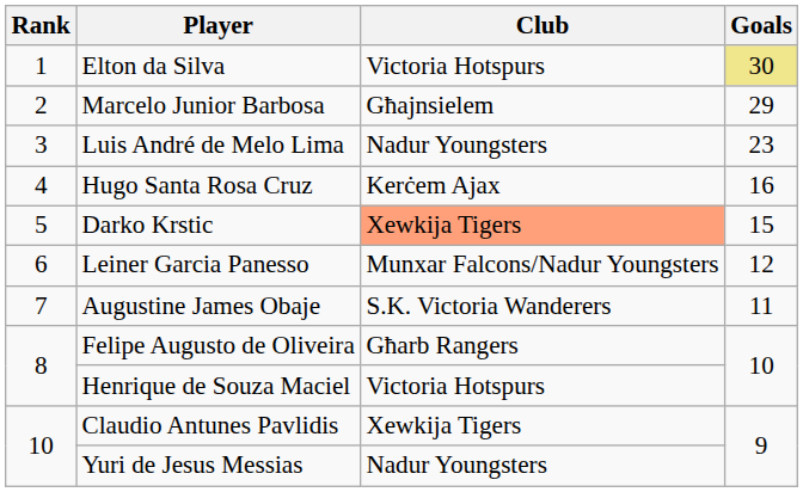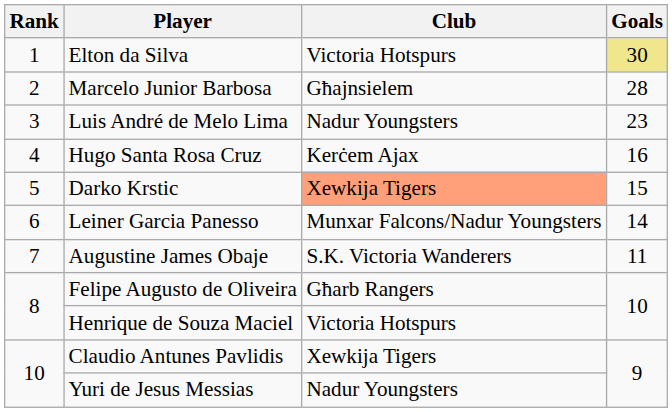 <table class="wikitable" style="text-align:center">
 <tr>
 <th>Rank</th>
 <th>Player</th>
 <th>Club</th>
 <th>Goals</th>
 </tr>
 <tr>
 <td>1</td>
 <td align="left"> Elton da Silva</td>
 <td align="left">Victoria Hotspurs</td>
 <td style="background: khaki;">30</td>
 </tr>
 <tr>
 <td>2</td>
 <td align="left"> Marcelo Junior Barbosa</td>
 <td align="left">Għajnsielem</td>
-<td>29</td>
+<td>28</td>
 </tr>
 <tr>
 <td>3</td>
 <td align="left"> Luis André de Melo Lima</td>
 <td align="left">Nadur Youngsters</td>
 <td>23</td>
 </tr>
 <tr>
 <td>4</td>
 <td align="left"> Hugo Santa Rosa Cruz</td>
 <td align="left">Kerċem Ajax</td>
 <td>16</td>
 </tr>
 <tr>
 <td>5</td>
 <td align="left"> Darko Krstic</td>
 <td align="left" style="background: lightsalmon;">Xewkija Tigers</td>
 <td>15</td>
 </tr>
 <tr>
 <td>6</td>
 <td align="left"> Leiner Garcia Panesso</td>
 <td align="left">Munxar Falcons/Nadur Youngsters</td>
-<td>12</td>
+<td>14</td>
 </tr>
 <tr>
 <td>7</td>
 <td align="left"> Augustine James Obaje</td>
 <td align="left">S.K. Victoria Wanderers</td>
 <td>11</td>
 </tr>
 <tr>
 <td rowspan="2">8</td>
 <td align="left"> Felipe Augusto de Oliveira</td>
 <td align="left">Għarb Rangers</td>
 <td rowspan="2">10</td>
 </tr>
 <tr>
 <td align="left"> Henrique de Souza Maciel</td>
 <td align="left">Victoria Hotspurs</td>
 </tr>
 <tr>
 <td rowspan="2">10</td>
 <td align="left"> 	Claudio Antunes Pavlidis</td>
 <td align="left">Xewkija Tigers</td>
 <td rowspan="2">9</td>
 </tr>
 <tr>
 <td align="left"> Yuri de Jesus Messias</td>
 <td align="left">Nadur Youngsters</td>
 </tr>
 </table>
